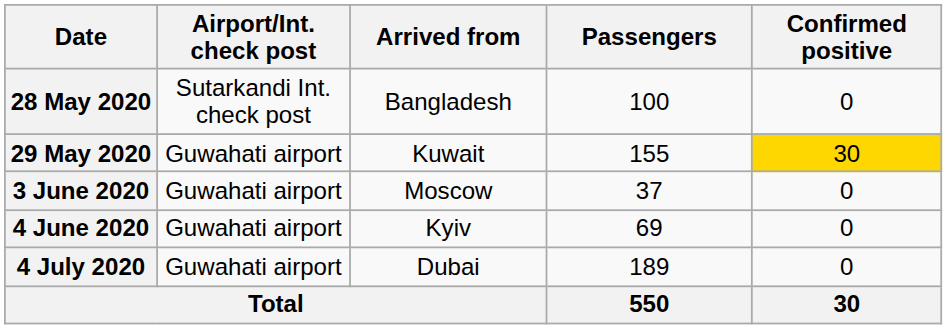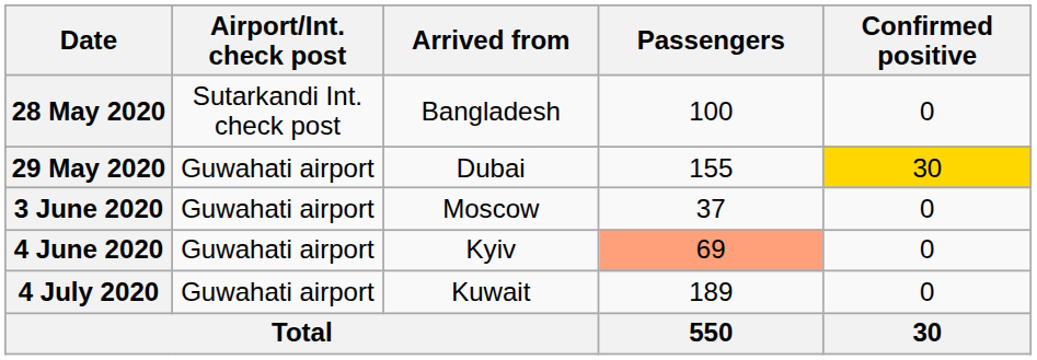 <table class="wikitable sortable plainrowheaders" style="text-align:center; width: 60%; font-size:85%">
 <tr>
 <th scope="col" width="10%">Date</th>
 <th scope="col" width="10%">Airport/Int. check post</th>
 <th scope="col" width="10%">Arrived from</th>
 <th scope="col" width="10%">Passengers</th>
 <th scope="col" width="10%">Confirmed positive</th>
 </tr>
 <tr>
 <th>28 May 2020</th>
 <td>Sutarkandi Int. check post</td>
 <td>Bangladesh</td>
 <td>100</td>
 <td>0</td>
 </tr>
 <tr>
 <th>29 May 2020</th>
 <td>Guwahati airport</td>
-<td>Kuwait</td>
+<td>Dubai</td>
 <td>155</td>
 <td style="background: gold;">30</td>
 </tr>
 <tr>
 <th>3 June 2020</th>
 <td>Guwahati airport</td>
 <td>Moscow</td>
 <td>37</td>
 <td>0</td>
 </tr>
 <tr>
 <th>4 June 2020</th>
 <td>Guwahati airport</td>
 <td>Kyiv</td>
-<td>69</td>
+<td style="background: lightsalmon;">69</td>
 <td>0</td>
 </tr>
 <tr>
 <th>4 July 2020</th>
 <td>Guwahati airport</td>
-<td>Dubai</td>
+<td>Kuwait</td>
 <td>189</td>
 <td>0</td>
 </tr>
 <tr class="sortbottom">
 <th colspan="3">Total</th>
 <th scope="col">550</th>
 <th>30</th>
 </tr>
 </table>
